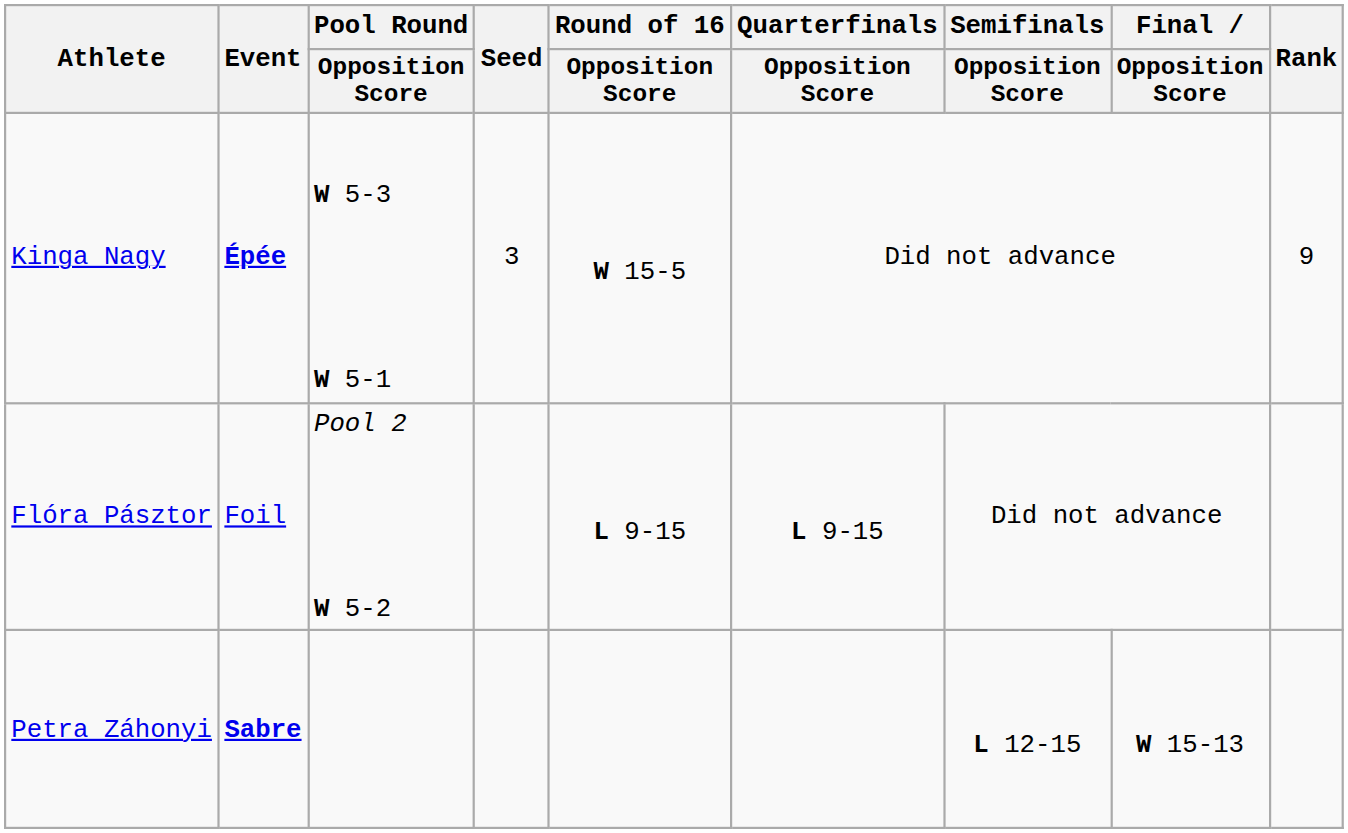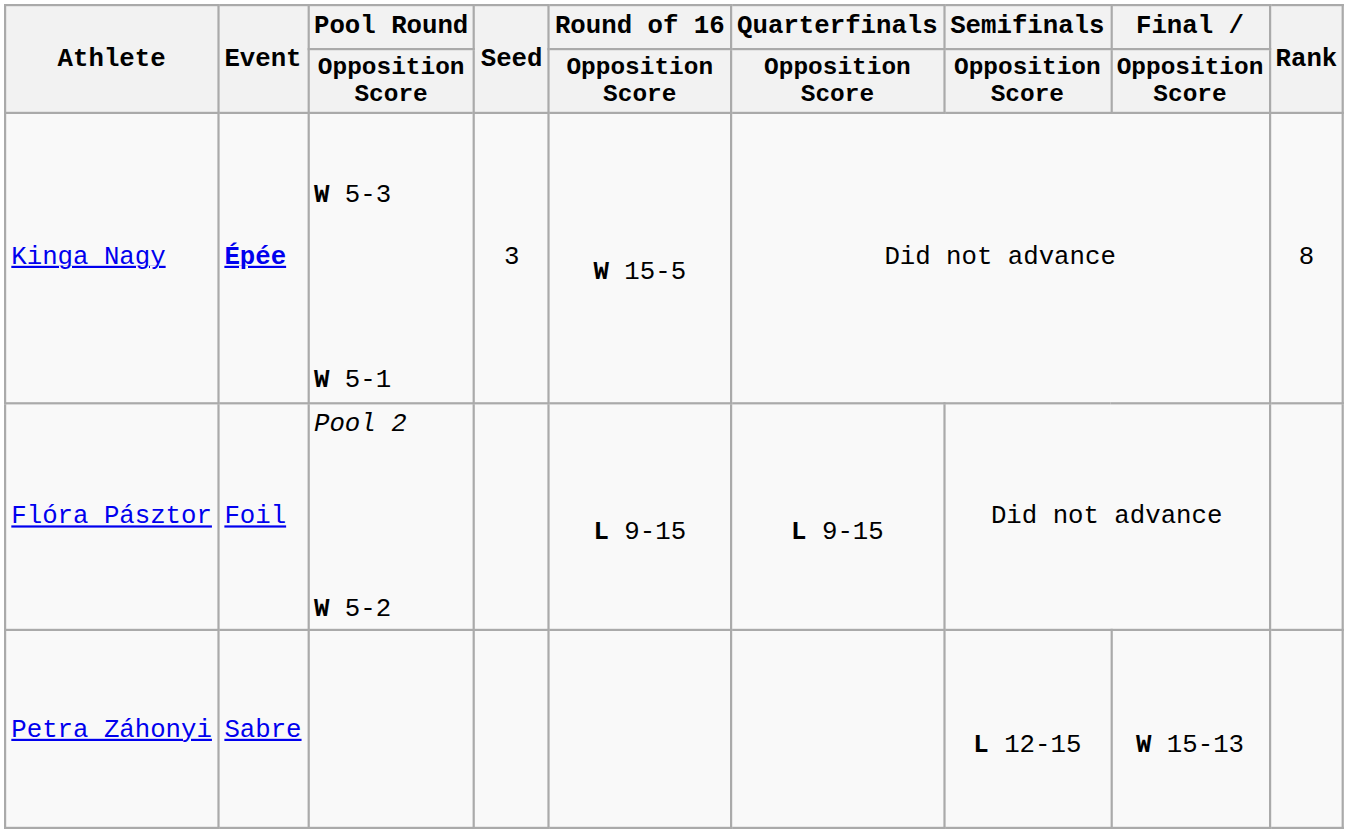 <table class=wikitable style="font-size:90%">
 <tr>
 <th rowspan="2">Athlete</th>
 <th rowspan="2">Event</th>
 <th>Pool Round</th>
 <th rowspan="2">Seed</th>
 <th>Round of 16</th>
 <th>Quarterfinals</th>
 <th>Semifinals</th>
 <th>Final / </th>
 <th rowspan=2>Rank</th>
 </tr>
 <tr style="font-size:95%">
 <th>Opposition<br>Score</th>
 <th>Opposition<br>Score</th>
 <th>Opposition<br>Score</th>
 <th>Opposition<br>Score</th>
 <th>Opposition<br>Score</th>
 </tr>
 <tr align=center>
 <td align=left><a href='#'>Kinga Nagy</a></td>
 <td align=left><strong><a href='#'>Épée</a></strong></td>
 <td align=left><br><br><strong>W</strong> 5-3<br><br><br><br><br><br><strong>W</strong> 5-1</td>
 <td>3</td>
 <td><br><strong>W</strong> 15-5</td>
 <td colspan=3>Did not advance</td>
-<td>9</td>
+<td>8</td>
 </tr>
 <tr align=center>
 <td align=left><a href='#'>Flóra Pásztor</a></td>
 <td align=left><a href='#'>Foil</a></td>
 <td align=left><em>Pool 2</em><br><br><br><br><br><br><strong>W</strong> 5-2</td>
 <td></td>
 <td><br><strong>L</strong> 9-15</td>
 <td><br><strong>L</strong> 9-15</td>
 <td colspan=2>Did not advance</td>
 <td></td>
 </tr>
 <tr align=center>
 <td align=left><a href='#'>Petra Záhonyi</a></td>
-<td align=left><strong><a href='#'>Sabre</a></strong></td>
+<td align=left><a href='#'>Sabre</a></td>
 <td align=left><br><br><br><br><br><br></td>
 <td></td>
 <td></td>
 <td></td>
 <td><br><strong>L</strong> 12-15</td>
 <td><br><strong>W</strong> 15-13</td>
 <td></td>
 </tr>
 </table>
